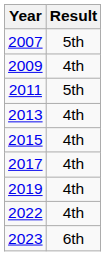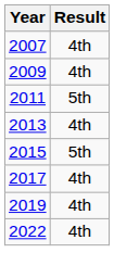 <table class="wikitable" style="text-align:center">
 <tr>
 <th>Year</th>
 <th>Result</th>
 </tr>
 <tr>
 <td><a href='#'>2007</a></td>
-<td>5th</td>
+<td>4th</td>
 </tr>
 <tr>
 <td><a href='#'>2009</a></td>
 <td>4th</td>
 </tr>
 <tr>
 <td><a href='#'>2011</a></td>
 <td>5th</td>
 </tr>
 <tr>
 <td><a href='#'>2013</a></td>
 <td>4th</td>
 </tr>
 <tr>
 <td><a href='#'>2015</a></td>
-<td>4th</td>
+<td>5th</td>
 </tr>
 <tr>
 <td><a href='#'>2017</a></td>
 <td>4th</td>
 </tr>
 <tr>
 <td><a href='#'>2019</a></td>
 <td>4th</td>
 </tr>
 <tr>
 <td><a href='#'>2022</a></td>
 <td>4th</td>
 </tr>
-<tr>
-<td><a href='#'>2023</a></td>
-<td>6th</td>
-</tr>
 </table>
